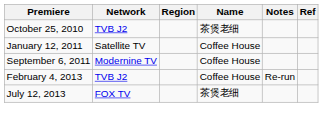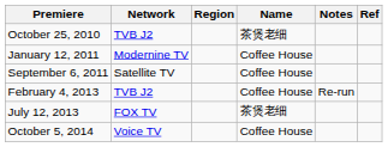 <table class="wikitable">
 <tr>
 <th>Premiere</th>
 <th>Network</th>
 <th>Region</th>
 <th>Name</th>
 <th>Notes</th>
 <th>Ref</th>
 </tr>
 <tr>
 <td>October 25, 2010</td>
 <td><a href='#'>TVB J2</a></td>
 <td></td>
 <td>茶煲老细</td>
 <td></td>
 <td></td>
 </tr>
 <tr>
 <td>January 12, 2011</td>
-<td>Satellite TV</td>
+<td><a href='#'>Modernine TV</a></td>
 <td></td>
 <td>Coffee House</td>
 <td></td>
 <td></td>
 </tr>
 <tr>
 <td>September 6, 2011</td>
-<td><a href='#'>Modernine TV</a></td>
+<td>Satellite TV</td>
 <td></td>
 <td>Coffee House</td>
 <td></td>
 <td></td>
 </tr>
 <tr>
 <td>February 4, 2013</td>
 <td><a href='#'>TVB J2</a></td>
 <td></td>
 <td>Coffee House</td>
 <td>Re-run</td>
 <td></td>
 </tr>
 <tr>
 <td>July 12, 2013</td>
 <td><a href='#'>FOX TV</a></td>
 <td></td>
 <td>茶煲老细</td>
 <td></td>
 <td></td>
 </tr>
+<tr>
+<td>October 5, 2014</td>
+<td><a href='#'>Voice TV</a></td>
+<td></td>
+<td>Coffee House</td>
+<td></td>
+<td></td>
+</tr>
 </table>
